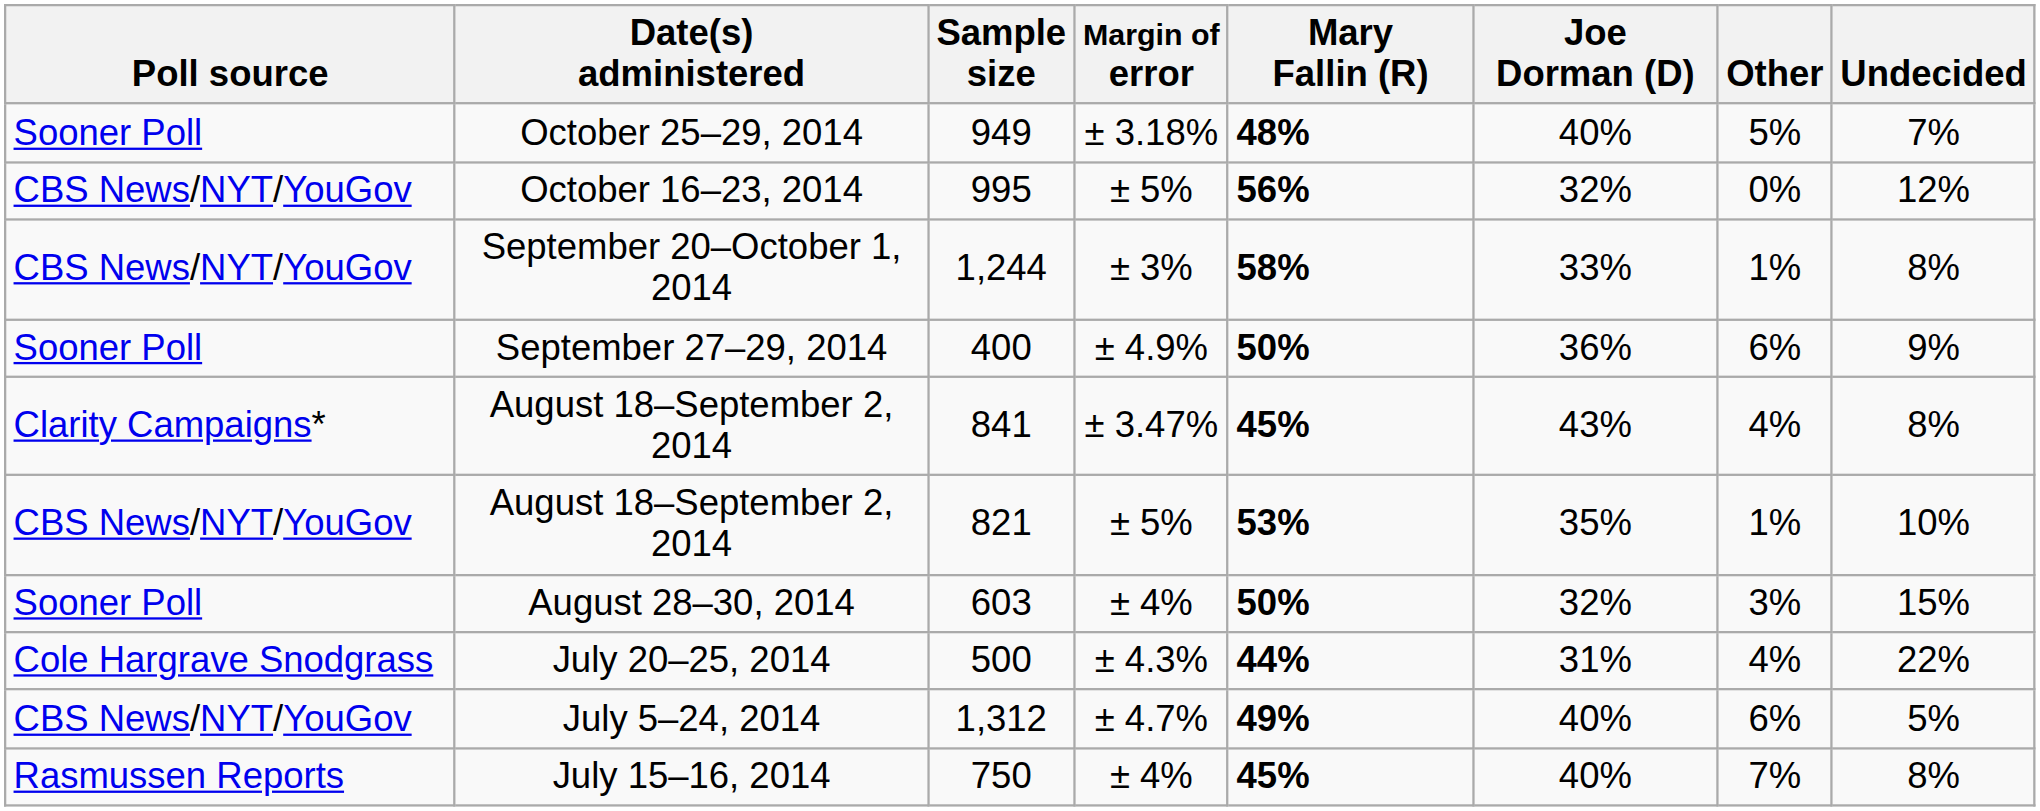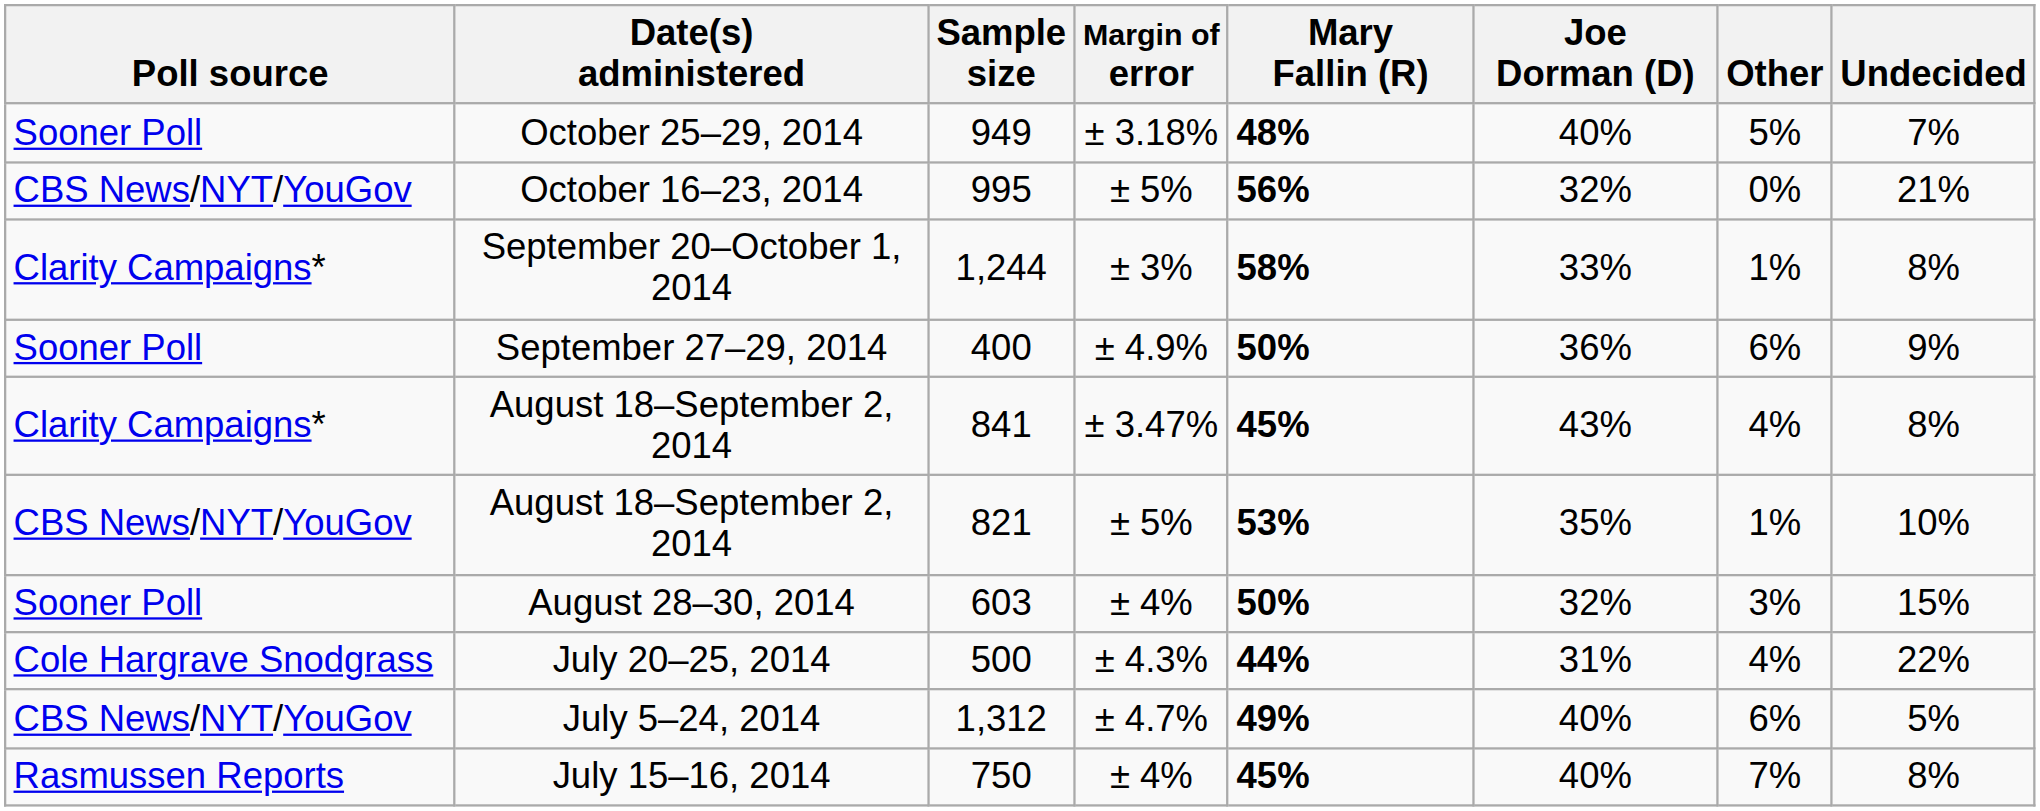 <table class="wikitable">
 <tr valign= bottom>
 <th style="width:190px;">Poll source</th>
 <th style="width:200px;">Date(s)<br>administered</th>
 <th class=small>Sample<br>size</th>
 <th class=small><small>Margin of</small><br>error</th>
 <th style="width:100px;">Mary<br>Fallin (R)</th>
 <th style="width:100px;">Joe<br>Dorman (D)</th>
 <th style="width:40px;">Other</th>
 <th style="width:40px;">Undecided</th>
 </tr>
 <tr>
 <td><a href='#'>Sooner Poll</a></td>
 <td align=center>October 25–29, 2014</td>
 <td align=center>949</td>
 <td align=center>± 3.18%</td>
 <td><strong>48%</strong></td>
 <td align=center>40%</td>
 <td align=center>5%</td>
 <td align=center>7%</td>
 </tr>
 <tr>
 <td><a href='#'>CBS News</a>/<a href='#'>NYT</a>/<a href='#'>YouGov</a></td>
 <td align=center>October 16–23, 2014</td>
 <td align=center>995</td>
 <td align=center>± 5%</td>
 <td><strong>56%</strong></td>
 <td align=center>32%</td>
 <td align=center>0%</td>
-<td align=center>12%</td>
+<td align=center>21%</td>
 </tr>
 <tr>
-<td><a href='#'>CBS News</a>/<a href='#'>NYT</a>/<a href='#'>YouGov</a></td>
+<td><a href='#'>Clarity Campaigns</a>*</td>
 <td align=center>September 20–October 1, 2014</td>
 <td align=center>1,244</td>
 <td align=center>± 3%</td>
 <td><strong>58%</strong></td>
 <td align=center>33%</td>
 <td align=center>1%</td>
 <td align=center>8%</td>
 </tr>
 <tr>
 <td><a href='#'>Sooner Poll</a></td>
 <td align=center>September 27–29, 2014</td>
 <td align=center>400</td>
 <td align=center>± 4.9%</td>
 <td><strong>50%</strong></td>
 <td align=center>36%</td>
 <td align=center>6%</td>
 <td align=center>9%</td>
 </tr>
 <tr>
 <td><a href='#'>Clarity Campaigns</a>*</td>
 <td align=center>August 18–September 2, 2014</td>
 <td align=center>841</td>
 <td align=center>± 3.47%</td>
 <td><strong>45%</strong></td>
 <td align=center>43%</td>
 <td align=center>4%</td>
 <td align=center>8%</td>
 </tr>
 <tr>
 <td><a href='#'>CBS News</a>/<a href='#'>NYT</a>/<a href='#'>YouGov</a></td>
 <td align=center>August 18–September 2, 2014</td>
 <td align=center>821</td>
 <td align=center>± 5%</td>
 <td><strong>53%</strong></td>
 <td align=center>35%</td>
 <td align=center>1%</td>
 <td align=center>10%</td>
 </tr>
 <tr>
 <td><a href='#'>Sooner Poll</a></td>
 <td align=center>August 28–30, 2014</td>
 <td align=center>603</td>
 <td align=center>± 4%</td>
 <td><strong>50%</strong></td>
 <td align=center>32%</td>
 <td align=center>3%</td>
 <td align=center>15%</td>
 </tr>
 <tr>
 <td><a href='#'>Cole Hargrave Snodgrass</a></td>
 <td align=center>July 20–25, 2014</td>
 <td align=center>500</td>
 <td align=center>± 4.3%</td>
 <td><strong>44%</strong></td>
 <td align=center>31%</td>
 <td align=center>4%</td>
 <td align=center>22%</td>
 </tr>
 <tr>
 <td><a href='#'>CBS News</a>/<a href='#'>NYT</a>/<a href='#'>YouGov</a></td>
 <td align=center>July 5–24, 2014</td>
 <td align=center>1,312</td>
 <td align=center>± 4.7%</td>
 <td><strong>49%</strong></td>
 <td align=center>40%</td>
 <td align=center>6%</td>
 <td align=center>5%</td>
 </tr>
 <tr>
 <td><a href='#'>Rasmussen Reports</a></td>
 <td align=center>July 15–16, 2014</td>
 <td align=center>750</td>
 <td align=center>± 4%</td>
 <td><strong>45%</strong></td>
 <td align=center>40%</td>
 <td align=center>7%</td>
 <td align=center>8%</td>
 </tr>
 </table>
